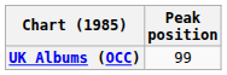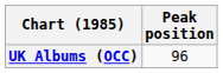 <table class="wikitable sortable plainrowheaders" style="text-align:center">
 <tr>
 <th>Chart (1985)</th>
 <th>Peak<br>position</th>
 </tr>
 <tr>
 <th scope="row"><a href='#'>UK Albums</a> (<a href='#'>OCC</a>)</th>
-<td align="center">99</td>
+<td align="center">96</td>
 </tr>
 </table>
